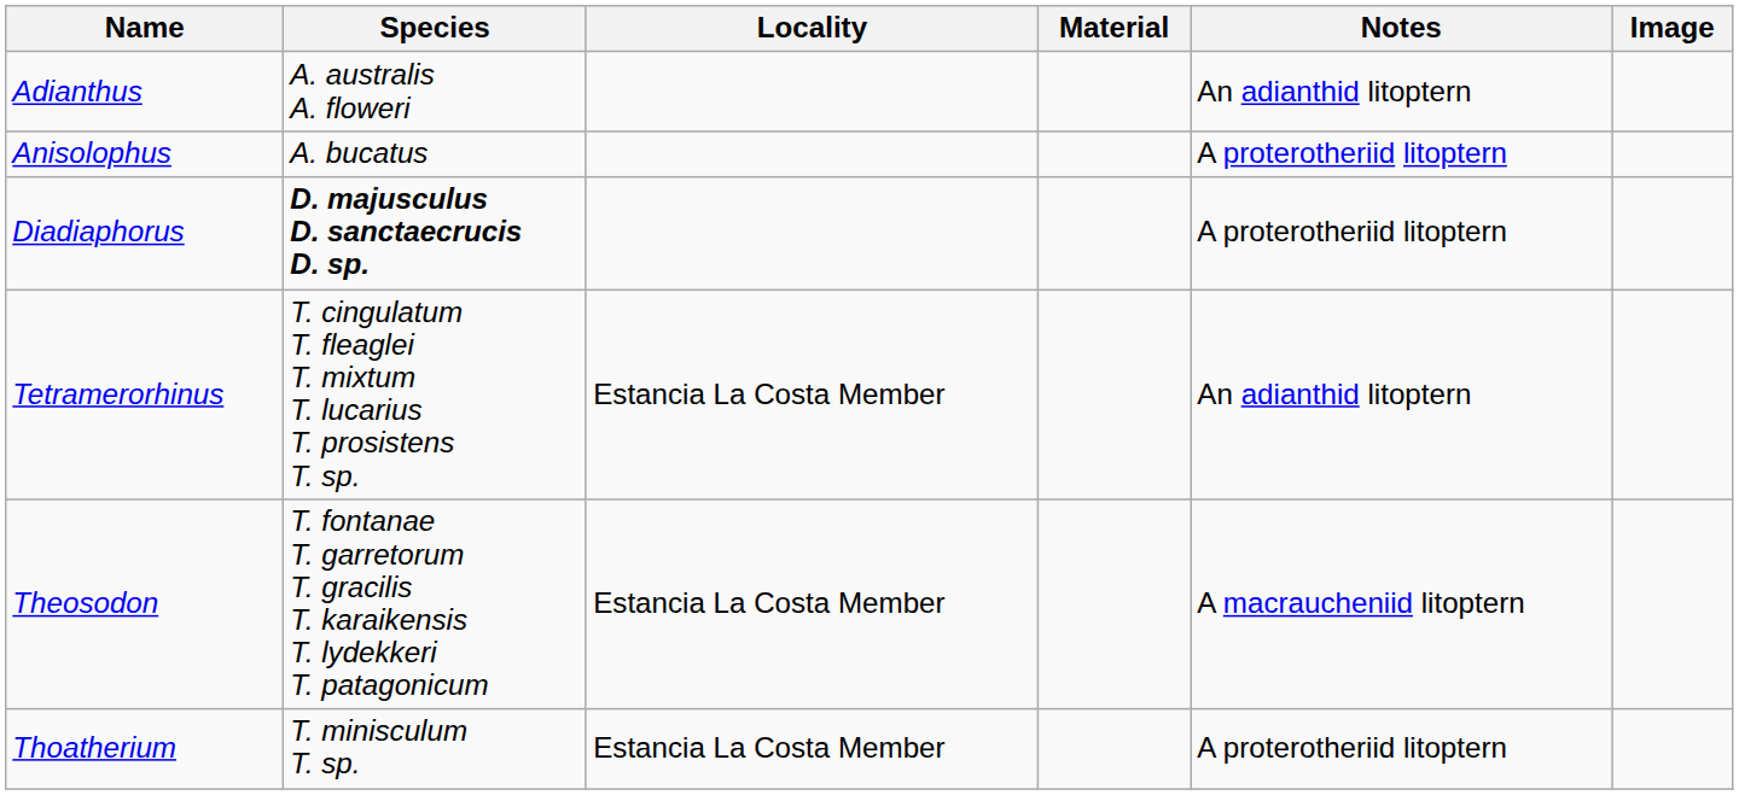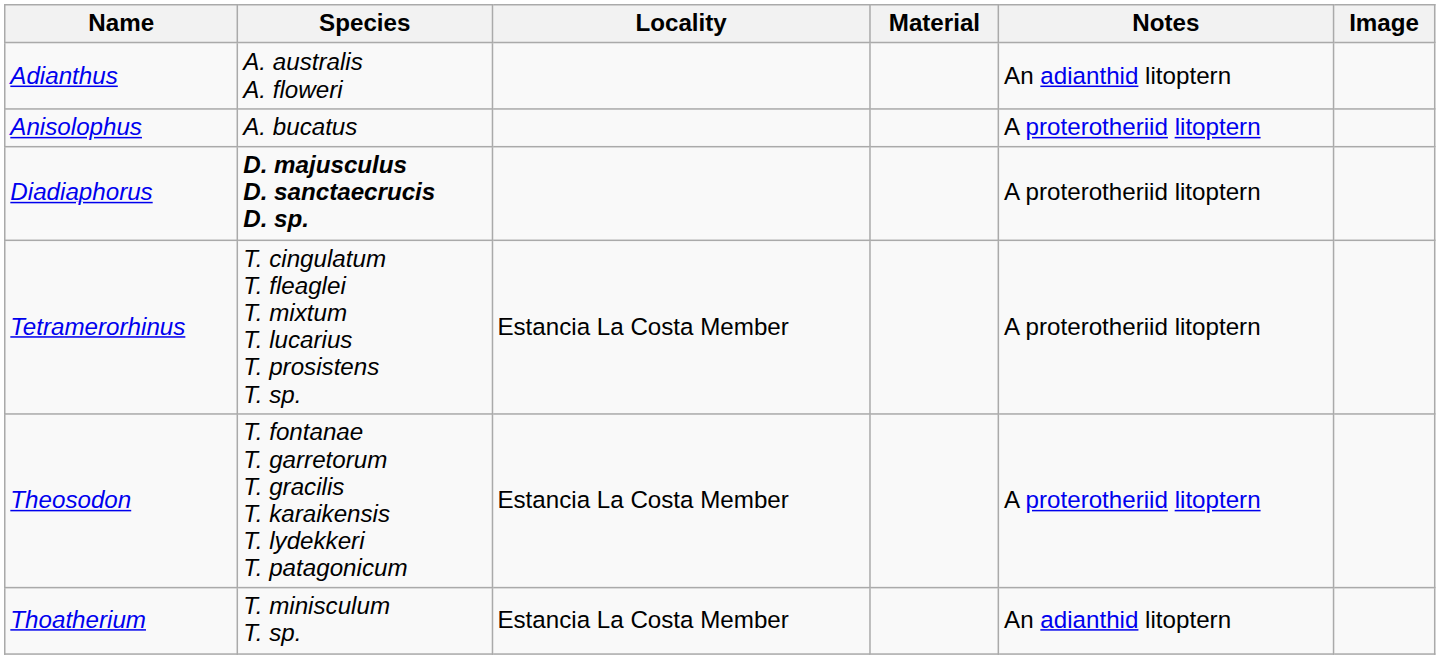 <table class="wikitable" align="center" width="75%">
 <tr>
 <th>Name</th>
 <th>Species</th>
 <th>Locality</th>
 <th>Material</th>
 <th>Notes</th>
 <th>Image</th>
 </tr>
 <tr>
 <td><em><a href='#'>Adianthus</a></em></td>
 <td><em>A. australis</em><br><em>A. floweri</em></td>
 <td></td>
 <td></td>
 <td>An <a href='#'>adianthid</a> litoptern</td>
 <td></td>
 </tr>
 <tr>
 <td><em><a href='#'>Anisolophus</a></em></td>
 <td><em>A. bucatus</em></td>
 <td></td>
 <td></td>
 <td>A <a href='#'>proterotheriid</a> <a href='#'>litoptern</a></td>
 <td></td>
 </tr>
 <tr>
 <td><em><a href='#'>Diadiaphorus</a></em></td>
 <td><strong><em>D. majusculus</em><br><em>D. sanctaecrucis</em><br><em>D. sp.</em></strong></td>
 <td></td>
 <td></td>
 <td>A proterotheriid litoptern</td>
 <td></td>
 </tr>
 <tr>
 <td><em><a href='#'>Tetramerorhinus</a></em></td>
 <td><em>T. cingulatum</em><br><em>T. fleaglei</em><br><em>T. mixtum</em><br><em>T. lucarius</em><br><em>T. prosistens</em><br><em>T. sp.</em></td>
 <td>Estancia La Costa Member</td>
 <td></td>
-<td>An <a href='#'>adianthid</a> litoptern</td>
+<td>A proterotheriid litoptern</td>
 <td></td>
 </tr>
 <tr>
 <td><em><a href='#'>Theosodon</a></em></td>
 <td><em>T. fontanae</em><br><em>T. garretorum</em><br><em>T. gracilis</em><br><em>T. karaikensis</em><br><em>T. lydekkeri</em><br><em>T. patagonicum</em></td>
 <td>Estancia La Costa Member</td>
 <td></td>
-<td>A <a href='#'>macraucheniid</a> litoptern</td>
+<td>A <a href='#'>proterotheriid</a> <a href='#'>litoptern</a></td>
 <td></td>
 </tr>
 <tr>
 <td><em><a href='#'>Thoatherium</a></em></td>
 <td><em>T. minisculum</em><br><em>T. sp.</em></td>
 <td>Estancia La Costa Member</td>
 <td></td>
-<td>A proterotheriid litoptern</td>
+<td>An <a href='#'>adianthid</a> litoptern</td>
 <td></td>
 </tr>
 </table>
